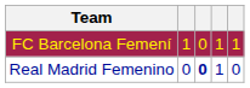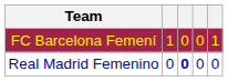 <table class="wikitable">
 <tr>
 <th>Team</th>
 <th></th>
 <th></th>
 <th></th>
 <th></th>
 </tr>
 <tr style="background:gold; color:#fff000; text-align:center; background:#a2214b;">
 <td>FC Barcelona Femení</td>
 <td>1</td>
 <td>0</td>
-<td>1</td>
+<td>0</td>
 <td>1</td>
 </tr>
 <tr style="background:#d0e7ff; color:#000c99; text-align:center; background:#fff;">
 <td>Real Madrid Femenino</td>
 <td>0</td>
 <td><strong>0</strong></td>
-<td>1</td>
+<td>0</td>
 <td>0</td>
 </tr>
 </table>
